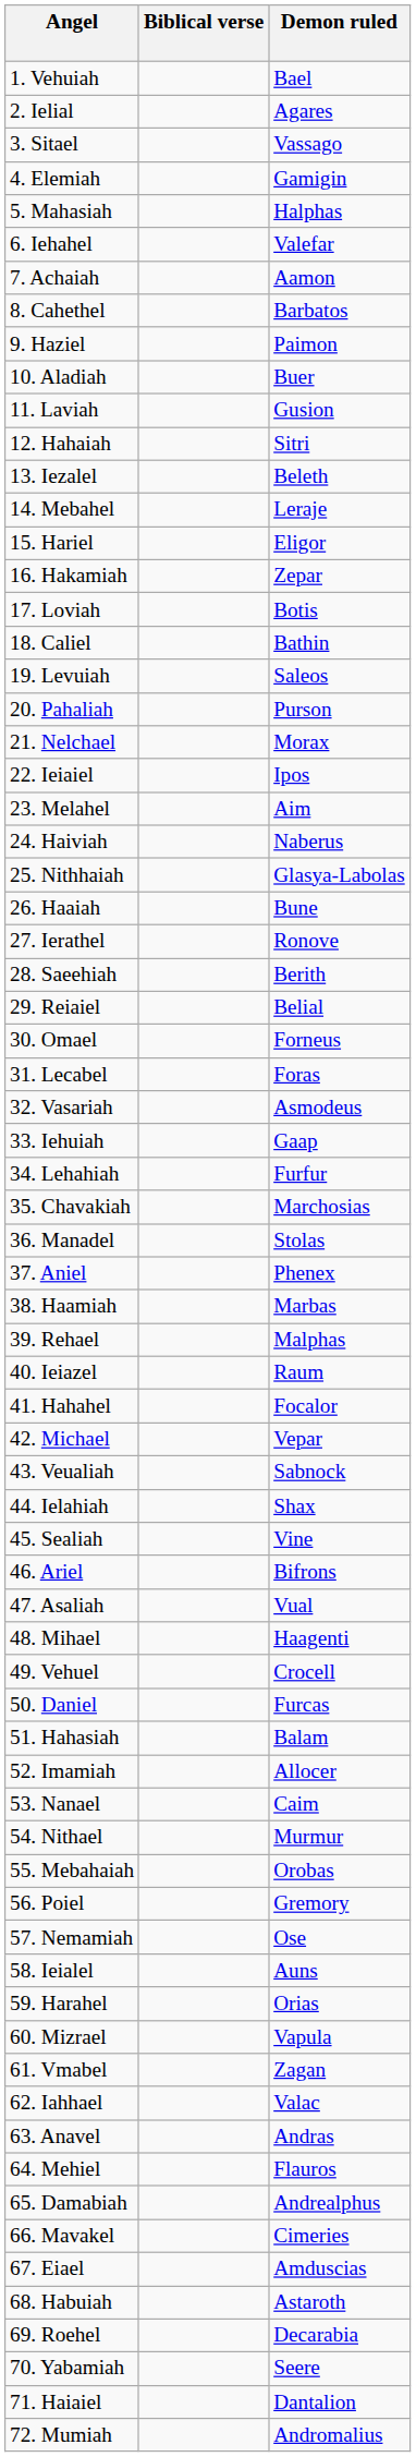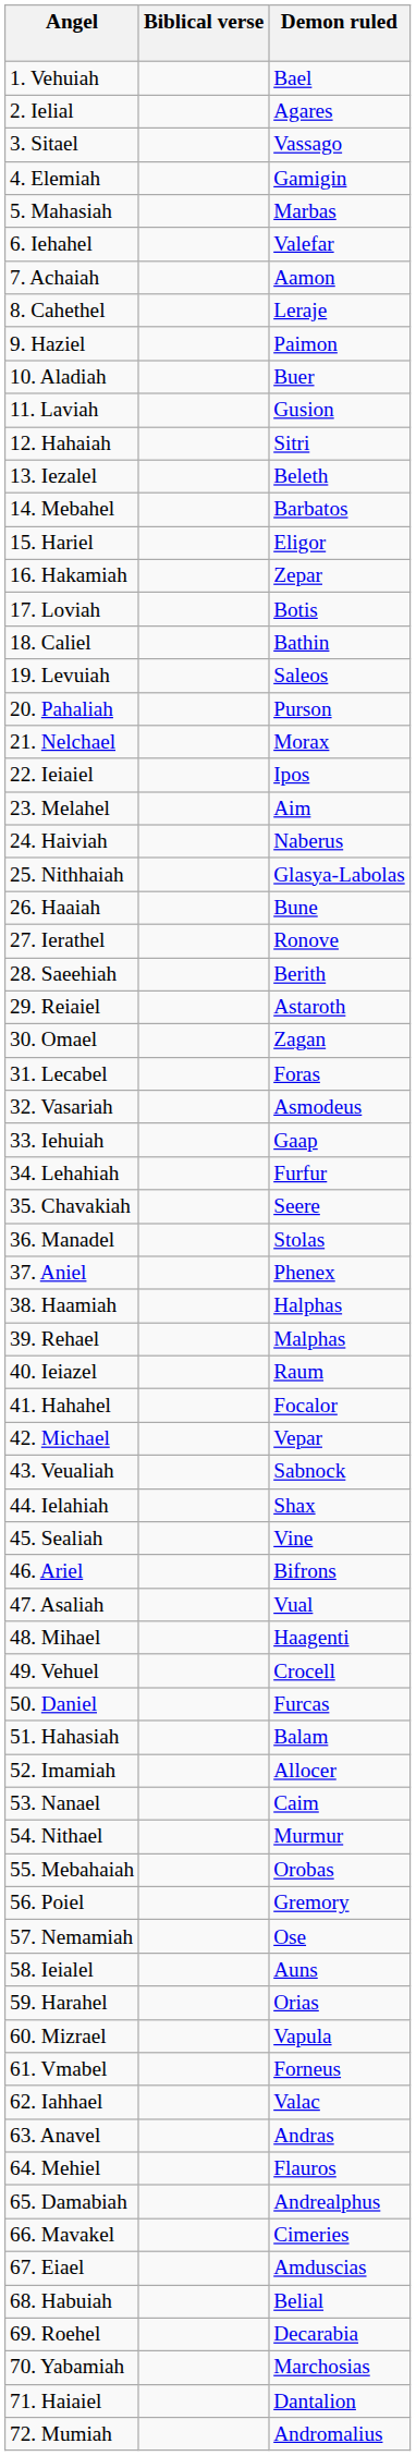 <table class="wikitable">
 <tr style=vertical-align:top>
 <th>Angel<br><br></th>
 <th>Biblical verse<br><br></th>
 <th>Demon ruled<br><br></th>
 </tr>
 <tr>
 <td>1. Vehuiah</td>
 <td></td>
 <td><a href='#'>Bael</a></td>
 </tr>
 <tr>
 <td>2. Ielial</td>
 <td></td>
 <td><a href='#'>Agares</a></td>
 </tr>
 <tr>
 <td>3. Sitael</td>
 <td></td>
 <td><a href='#'>Vassago</a></td>
 </tr>
 <tr>
 <td>4. Elemiah</td>
 <td></td>
 <td><a href='#'>Gamigin</a></td>
 </tr>
 <tr>
 <td>5. Mahasiah</td>
 <td></td>
-<td><a href='#'>Halphas</a></td>
+<td><a href='#'>Marbas</a></td>
 </tr>
 <tr>
 <td>6. Iehahel</td>
 <td></td>
 <td><a href='#'>Valefar</a></td>
 </tr>
 <tr>
 <td>7. Achaiah</td>
 <td></td>
 <td><a href='#'>Aamon</a></td>
 </tr>
 <tr>
 <td>8. Cahethel</td>
 <td></td>
-<td><a href='#'>Barbatos</a></td>
+<td><a href='#'>Leraje</a></td>
 </tr>
 <tr>
 <td>9. Haziel</td>
 <td></td>
 <td><a href='#'>Paimon</a></td>
 </tr>
 <tr>
 <td>10. Aladiah</td>
 <td></td>
 <td><a href='#'>Buer</a></td>
 </tr>
 <tr>
 <td>11. Laviah</td>
 <td></td>
 <td><a href='#'>Gusion</a></td>
 </tr>
 <tr>
 <td>12. Hahaiah</td>
 <td></td>
 <td><a href='#'>Sitri</a></td>
 </tr>
 <tr>
 <td>13. Iezalel</td>
 <td></td>
 <td><a href='#'>Beleth</a></td>
 </tr>
 <tr>
 <td>14. Mebahel</td>
 <td></td>
-<td><a href='#'>Leraje</a></td>
+<td><a href='#'>Barbatos</a></td>
 </tr>
 <tr>
 <td>15. Hariel</td>
 <td></td>
 <td><a href='#'>Eligor</a></td>
 </tr>
 <tr>
 <td>16. Hakamiah</td>
 <td></td>
 <td><a href='#'>Zepar</a></td>
 </tr>
 <tr>
 <td>17. Loviah</td>
 <td></td>
 <td><a href='#'>Botis</a></td>
 </tr>
 <tr>
 <td>18. Caliel</td>
 <td></td>
 <td><a href='#'>Bathin</a></td>
 </tr>
 <tr>
 <td>19. Levuiah</td>
 <td></td>
 <td><a href='#'>Saleos</a></td>
 </tr>
 <tr>
 <td>20. <a href='#'>Pahaliah</a></td>
 <td></td>
 <td><a href='#'>Purson</a></td>
 </tr>
 <tr>
 <td>21. <a href='#'>Nelchael</a></td>
 <td></td>
 <td><a href='#'>Morax</a></td>
 </tr>
 <tr>
 <td>22. Ieiaiel</td>
 <td></td>
 <td><a href='#'>Ipos</a></td>
 </tr>
 <tr>
 <td>23. Melahel</td>
 <td></td>
 <td><a href='#'>Aim</a></td>
 </tr>
 <tr>
 <td>24. Haiviah</td>
 <td></td>
 <td><a href='#'>Naberus</a></td>
 </tr>
 <tr>
 <td>25. Nithhaiah</td>
 <td></td>
 <td><a href='#'>Glasya-Labolas</a></td>
 </tr>
 <tr>
 <td>26. Haaiah</td>
 <td></td>
 <td><a href='#'>Bune</a></td>
 </tr>
 <tr>
 <td>27. Ierathel</td>
 <td></td>
 <td><a href='#'>Ronove</a></td>
 </tr>
 <tr>
 <td>28. Saeehiah</td>
 <td></td>
 <td><a href='#'>Berith</a></td>
 </tr>
 <tr>
 <td>29. Reiaiel</td>
 <td></td>
-<td><a href='#'>Belial</a></td>
+<td><a href='#'>Astaroth</a></td>
 </tr>
 <tr>
 <td>30. Omael</td>
 <td></td>
-<td><a href='#'>Forneus</a></td>
+<td><a href='#'>Zagan</a></td>
 </tr>
 <tr>
 <td>31. Lecabel</td>
 <td></td>
 <td><a href='#'>Foras</a></td>
 </tr>
 <tr>
 <td>32. Vasariah</td>
 <td></td>
 <td><a href='#'>Asmodeus</a></td>
 </tr>
 <tr>
 <td>33. Iehuiah</td>
 <td></td>
 <td><a href='#'>Gaap</a></td>
 </tr>
 <tr>
 <td>34. Lehahiah</td>
 <td></td>
 <td><a href='#'>Furfur</a></td>
 </tr>
 <tr>
 <td>35. Chavakiah</td>
 <td></td>
-<td><a href='#'>Marchosias</a></td>
+<td><a href='#'>Seere</a></td>
 </tr>
 <tr>
 <td>36. Manadel</td>
 <td></td>
 <td><a href='#'>Stolas</a></td>
 </tr>
 <tr>
 <td>37. <a href='#'>Aniel</a></td>
 <td></td>
 <td><a href='#'>Phenex</a></td>
 </tr>
 <tr>
 <td>38. Haamiah</td>
 <td></td>
-<td><a href='#'>Marbas</a></td>
+<td><a href='#'>Halphas</a></td>
 </tr>
 <tr>
 <td>39. Rehael</td>
 <td></td>
 <td><a href='#'>Malphas</a></td>
 </tr>
 <tr>
 <td>40. Ieiazel</td>
 <td></td>
 <td><a href='#'>Raum</a></td>
 </tr>
 <tr>
 <td>41. Hahahel</td>
 <td></td>
 <td><a href='#'>Focalor</a></td>
 </tr>
 <tr>
 <td>42. <a href='#'>Michael</a></td>
 <td></td>
 <td><a href='#'>Vepar</a></td>
 </tr>
 <tr>
 <td>43. Veualiah</td>
 <td></td>
 <td><a href='#'>Sabnock</a></td>
 </tr>
 <tr>
 <td>44. Ielahiah</td>
 <td></td>
 <td><a href='#'>Shax</a></td>
 </tr>
 <tr>
 <td>45. Sealiah</td>
 <td></td>
 <td><a href='#'>Vine</a></td>
 </tr>
 <tr>
 <td>46. <a href='#'>Ariel</a></td>
 <td></td>
 <td><a href='#'>Bifrons</a></td>
 </tr>
 <tr>
 <td>47. Asaliah</td>
 <td></td>
 <td><a href='#'>Vual</a></td>
 </tr>
 <tr>
 <td>48. Mihael</td>
 <td></td>
 <td><a href='#'>Haagenti</a></td>
 </tr>
 <tr>
 <td>49. Vehuel</td>
 <td></td>
 <td><a href='#'>Crocell</a></td>
 </tr>
 <tr>
 <td>50. <a href='#'>Daniel</a></td>
 <td></td>
 <td><a href='#'>Furcas</a></td>
 </tr>
 <tr>
 <td>51. Hahasiah</td>
 <td></td>
 <td><a href='#'>Balam</a></td>
 </tr>
 <tr>
 <td>52. Imamiah</td>
 <td></td>
 <td><a href='#'>Allocer</a></td>
 </tr>
 <tr>
 <td>53. Nanael</td>
 <td></td>
 <td><a href='#'>Caim</a></td>
 </tr>
 <tr>
 <td>54. Nithael</td>
 <td></td>
 <td><a href='#'>Murmur</a></td>
 </tr>
 <tr>
 <td>55. Mebahaiah</td>
 <td></td>
 <td><a href='#'>Orobas</a></td>
 </tr>
 <tr>
 <td>56. Poiel</td>
 <td></td>
 <td><a href='#'>Gremory</a></td>
 </tr>
 <tr>
 <td>57. Nemamiah</td>
 <td></td>
 <td><a href='#'>Ose</a></td>
 </tr>
 <tr>
 <td>58. Ieialel</td>
 <td></td>
 <td><a href='#'>Auns</a></td>
 </tr>
 <tr>
 <td>59. Harahel</td>
 <td></td>
 <td><a href='#'>Orias</a></td>
 </tr>
 <tr>
 <td>60. Mizrael</td>
 <td></td>
 <td><a href='#'>Vapula</a></td>
 </tr>
 <tr>
 <td>61. Vmabel</td>
 <td></td>
-<td><a href='#'>Zagan</a></td>
+<td><a href='#'>Forneus</a></td>
 </tr>
 <tr>
 <td>62. Iahhael</td>
 <td></td>
 <td><a href='#'>Valac</a></td>
 </tr>
 <tr>
 <td>63. Anavel</td>
 <td></td>
 <td><a href='#'>Andras</a></td>
 </tr>
 <tr>
 <td>64. Mehiel</td>
 <td></td>
 <td><a href='#'>Flauros</a></td>
 </tr>
 <tr>
 <td>65. Damabiah</td>
 <td></td>
 <td><a href='#'>Andrealphus</a></td>
 </tr>
 <tr>
 <td>66. Mavakel</td>
 <td></td>
 <td><a href='#'>Cimeries</a></td>
 </tr>
 <tr>
 <td>67. Eiael</td>
 <td></td>
 <td><a href='#'>Amduscias</a></td>
 </tr>
 <tr>
 <td>68. Habuiah</td>
 <td></td>
-<td><a href='#'>Astaroth</a></td>
+<td><a href='#'>Belial</a></td>
 </tr>
 <tr>
 <td>69. Roehel</td>
 <td></td>
 <td><a href='#'>Decarabia</a></td>
 </tr>
 <tr>
 <td>70. Yabamiah</td>
 <td></td>
-<td><a href='#'>Seere</a></td>
+<td><a href='#'>Marchosias</a></td>
 </tr>
 <tr>
 <td>71. Haiaiel</td>
 <td></td>
 <td><a href='#'>Dantalion</a></td>
 </tr>
 <tr>
 <td>72. Mumiah</td>
 <td></td>
 <td><a href='#'>Andromalius</a></td>
 </tr>
 </table>
